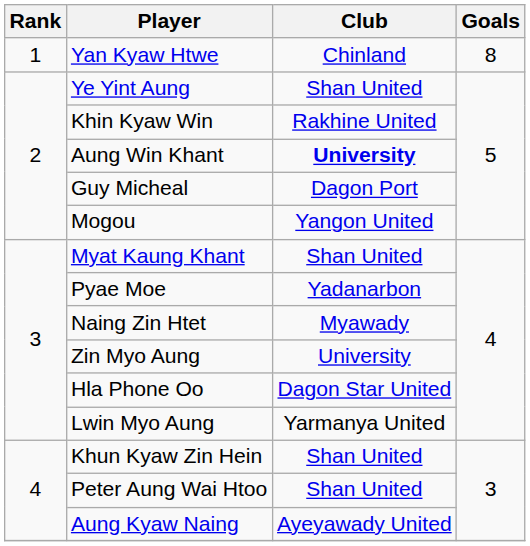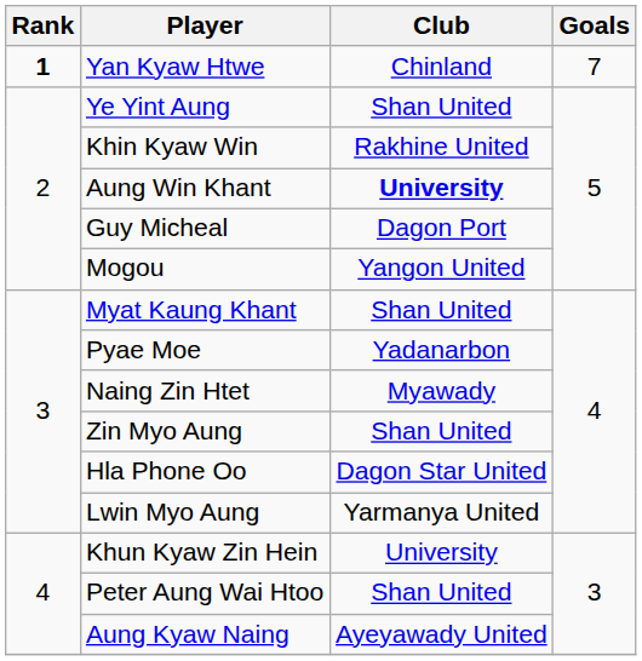 <table class="wikitable sortable" style="text-align:center">
 <tr>
 <th>Rank</th>
 <th>Player</th>
 <th>Club</th>
 <th>Goals</th>
 </tr>
 <tr>
-<td rowspan="1">1</td>
+<td rowspan="1"><strong>1</strong></td>
 <td align="left"> <a href='#'>Yan Kyaw Htwe</a></td>
 <td><a href='#'>Chinland</a></td>
-<td rowspan="1">8</td>
+<td rowspan="1">7</td>
 </tr>
 <tr>
 <td rowspan="5">2</td>
 <td align="left"> <a href='#'>Ye Yint Aung</a></td>
 <td><a href='#'>Shan United</a></td>
 <td rowspan="5">5</td>
 </tr>
 <tr>
 <td align="left"> Khin Kyaw Win</td>
 <td><a href='#'>Rakhine United</a></td>
 </tr>
 <tr>
 <td align="left"> Aung Win Khant</td>
 <td><strong><a href='#'>University</a></strong></td>
 </tr>
 <tr>
 <td align="left"> Guy Micheal</td>
 <td><a href='#'>Dagon Port</a></td>
 </tr>
 <tr>
 <td align="left"> Mogou</td>
 <td><a href='#'>Yangon United</a></td>
 </tr>
 <tr>
 <td rowspan="6">3</td>
 <td align="left"> <a href='#'>Myat Kaung Khant</a></td>
 <td><a href='#'>Shan United</a></td>
 <td rowspan="6">4</td>
 </tr>
 <tr>
 <td align="left"> Pyae Moe</td>
 <td><a href='#'>Yadanarbon</a></td>
 </tr>
 <tr>
 <td align="left"> Naing Zin Htet</td>
 <td><a href='#'>Myawady</a></td>
 </tr>
 <tr>
 <td align="left"> Zin Myo Aung</td>
-<td><a href='#'>University</a></td>
+<td><a href='#'>Shan United</a></td>
 </tr>
 <tr>
 <td align="left"> Hla Phone Oo</td>
 <td><a href='#'>Dagon Star United</a></td>
 </tr>
 <tr>
 <td align="left"> Lwin Myo Aung</td>
 <td>Yarmanya United</td>
 </tr>
 <tr>
 <td rowspan="3">4</td>
 <td align="left"> Khun Kyaw Zin Hein</td>
-<td><a href='#'>Shan United</a></td>
+<td><a href='#'>University</a></td>
 <td rowspan="3">3</td>
 </tr>
 <tr>
 <td align="left"> Peter Aung Wai Htoo</td>
 <td><a href='#'>Shan United</a></td>
 </tr>
 <tr>
 <td align="left"> <a href='#'>Aung Kyaw Naing</a></td>
 <td><a href='#'>Ayeyawady United</a></td>
 </tr>
 <tr>
 </tr>
 </table>
